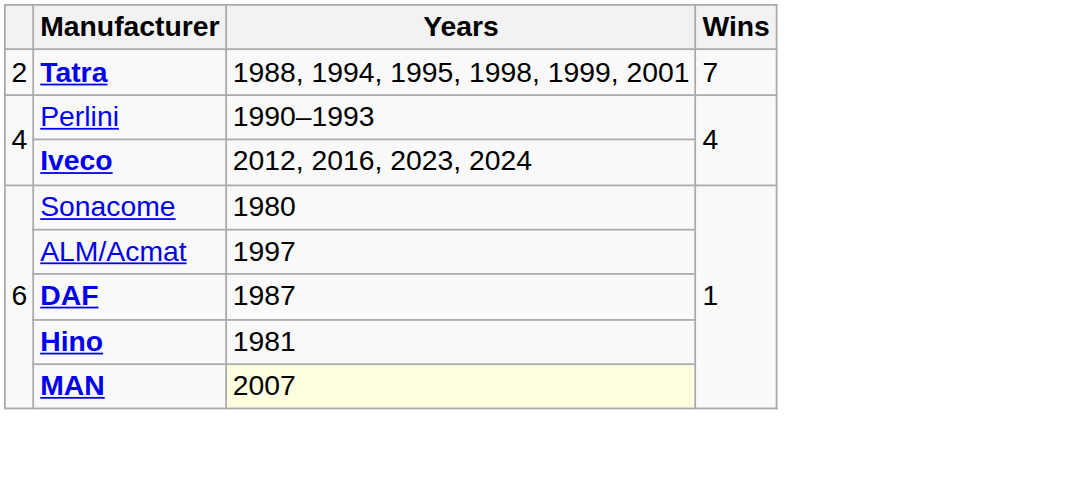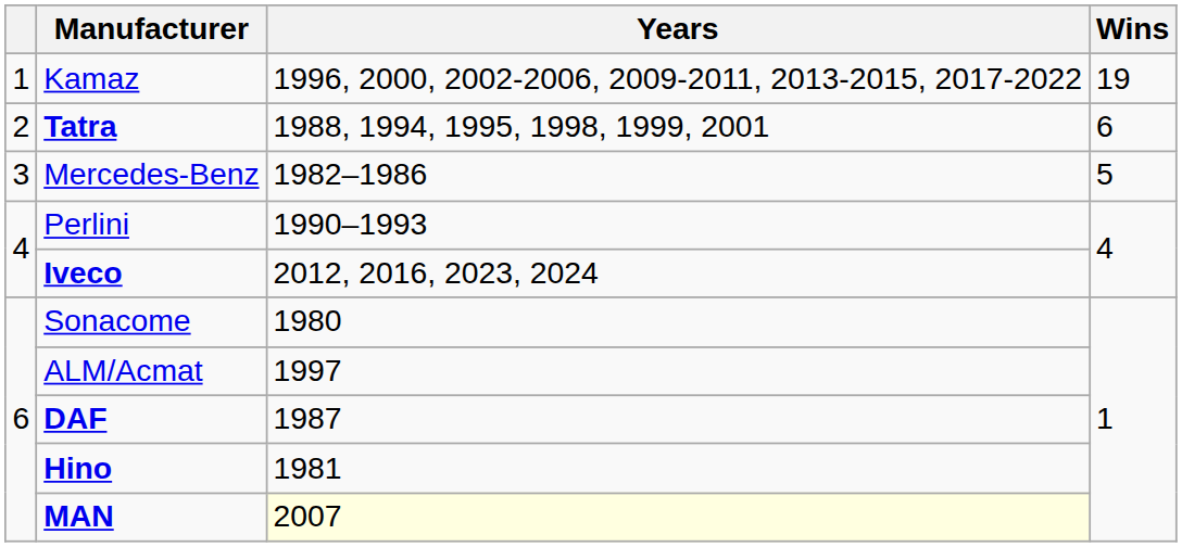 <table class="wikitable">
 <tr>
 <th></th>
 <th>Manufacturer</th>
 <th>Years</th>
 <th>Wins</th>
 </tr>
 <tr>
+<td>1</td>
+<td> <a href='#'>Kamaz</a></td>
+<td>1996, 2000, 2002-2006, 2009-2011, 2013-2015, 2017-2022</td>
+<td>19</td>
+</tr>
+<tr>
 <td>2</td>
 <td> <strong><a href='#'>Tatra</a></strong></td>
 <td>1988, 1994, 1995, 1998, 1999, 2001</td>
-<td>7</td>
+<td>6</td>
+</tr>
+<tr>
+<td>3</td>
+<td> <a href='#'>Mercedes-Benz</a></td>
+<td>1982–1986</td>
+<td>5</td>
 </tr>
 <tr>
 <td rowspan=2>4</td>
 <td> <a href='#'>Perlini</a></td>
 <td>1990–1993</td>
 <td rowspan=2>4</td>
 </tr>
 <tr>
 <td> <strong><a href='#'>Iveco</a></strong></td>
 <td>2012, 2016, 2023, 2024</td>
 </tr>
 <tr>
 <td rowspan=5>6</td>
 <td> <a href='#'>Sonacome</a></td>
 <td>1980</td>
 <td rowspan=5>1</td>
 </tr>
 <tr>
 <td> <a href='#'>ALM/Acmat</a></td>
 <td>1997</td>
 </tr>
 <tr>
 <td> <strong><a href='#'>DAF</a></strong></td>
 <td>1987</td>
 </tr>
 <tr>
 <td> <strong><a href='#'>Hino</a></strong></td>
 <td>1981</td>
 </tr>
 <tr>
 <td> <strong><a href='#'>MAN</a></strong></td>
 <td style="background: lightyellow;">2007</td>
 </tr>
 </table>
